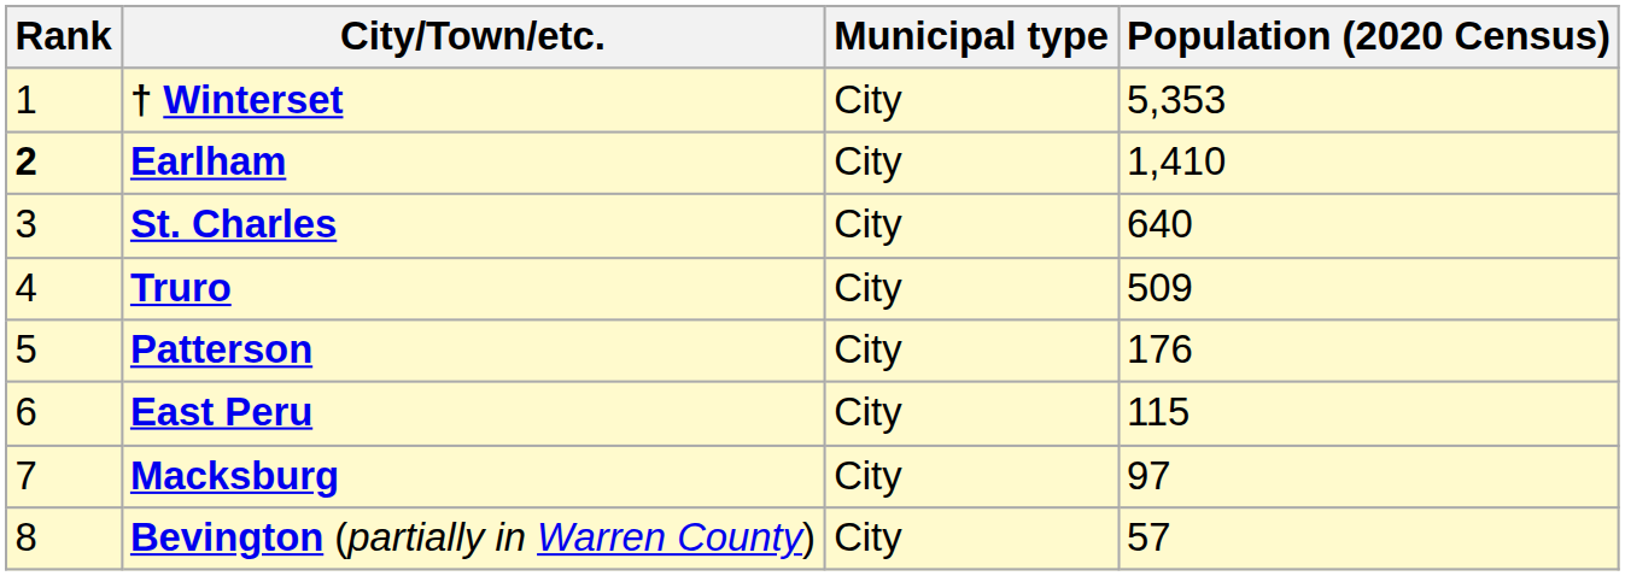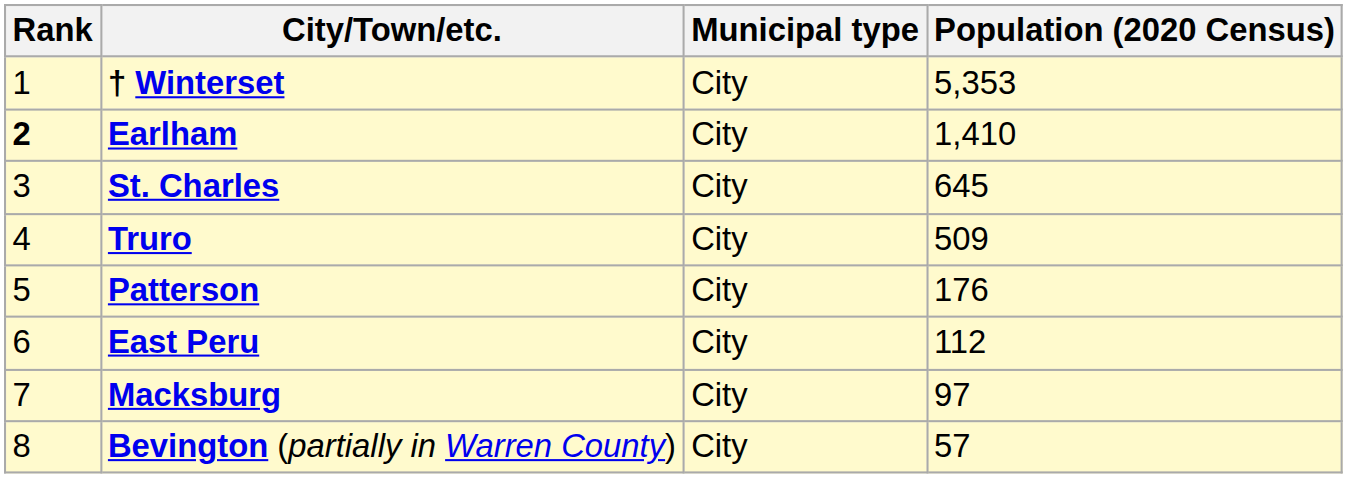 <table class="wikitable sortable">
 <tr>
 <th>Rank</th>
 <th>City/Town/etc.</th>
 <th>Municipal type</th>
 <th>Population (2020 Census)</th>
 </tr>
 <tr style="background-color:#FFFACD;">
 <td>1</td>
 <td><strong>†</strong> <strong><a href='#'>Winterset</a></strong></td>
 <td>City</td>
 <td>5,353</td>
 </tr>
 <tr style="background-color:#FFFACD;">
 <td><strong>2</strong></td>
 <td><strong><a href='#'>Earlham</a></strong></td>
 <td>City</td>
 <td>1,410</td>
 </tr>
 <tr style="background-color:#FFFACD;">
 <td>3</td>
 <td><strong><a href='#'>St. Charles</a></strong></td>
 <td>City</td>
-<td>640</td>
+<td>645</td>
 </tr>
 <tr style="background-color:#FFFACD;">
 <td>4</td>
 <td><strong><a href='#'>Truro</a></strong></td>
 <td>City</td>
 <td>509</td>
 </tr>
 <tr style="background-color:#FFFACD;">
 <td>5</td>
 <td><strong><a href='#'>Patterson</a></strong></td>
 <td>City</td>
 <td>176</td>
 </tr>
 <tr style="background-color:#FFFACD;">
 <td>6</td>
 <td><strong><a href='#'>East Peru</a></strong></td>
 <td>City</td>
-<td>115</td>
+<td>112</td>
 </tr>
 <tr style="background-color:#FFFACD;">
 <td>7</td>
 <td><strong><a href='#'>Macksburg</a></strong></td>
 <td>City</td>
 <td>97</td>
 </tr>
 <tr style="background-color:#FFFACD;">
 <td>8</td>
 <td><strong><a href='#'>Bevington</a></strong>  (<em>partially in <a href='#'>Warren County</a></em>)</td>
 <td>City</td>
 <td>57</td>
 </tr>
 </table>
